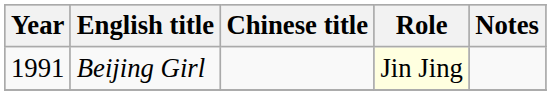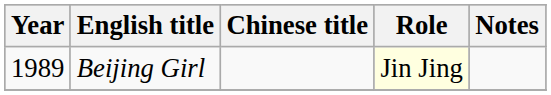 <table class="wikitable">
 <tr>
 <th>Year</th>
 <th>English title</th>
 <th>Chinese title</th>
 <th>Role</th>
 <th>Notes</th>
 </tr>
 <tr>
-<td>1991</td>
+<td>1989</td>
 <td><em>Beijing Girl</em></td>
 <td></td>
 <td style="background: lightyellow;">Jin Jing</td>
 <td></td>
 </tr>
 <tr>
 </tr>
 </table>
